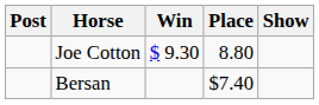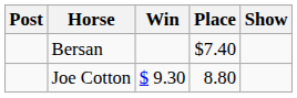 <table class="wikitable" border="1">
 <tr>
 <th>Post</th>
 <th>Horse</th>
 <th>Win</th>
 <th>Place</th>
 <th>Show</th>
 </tr>
 <tr>
 <td align="right"></td>
+<td>Bersan</td>
+<td align="right"></td>
+<td align="right">$7.40</td>
+<td align="right"></td>
+</tr>
+<tr>
+<td align="right"></td>
 <td>Joe Cotton</td>
 <td align="right"><a href='#'>$</a> 9.30</td>
 <td align="right">8.80</td>
 <td align="right"></td>
 </tr>
-<tr>
-<td align="right"></td>
-<td>Bersan</td>
-<td align="right"></td>
-<td align="right">$7.40</td>
-<td align="right"></td>
-</tr>
 </table>
